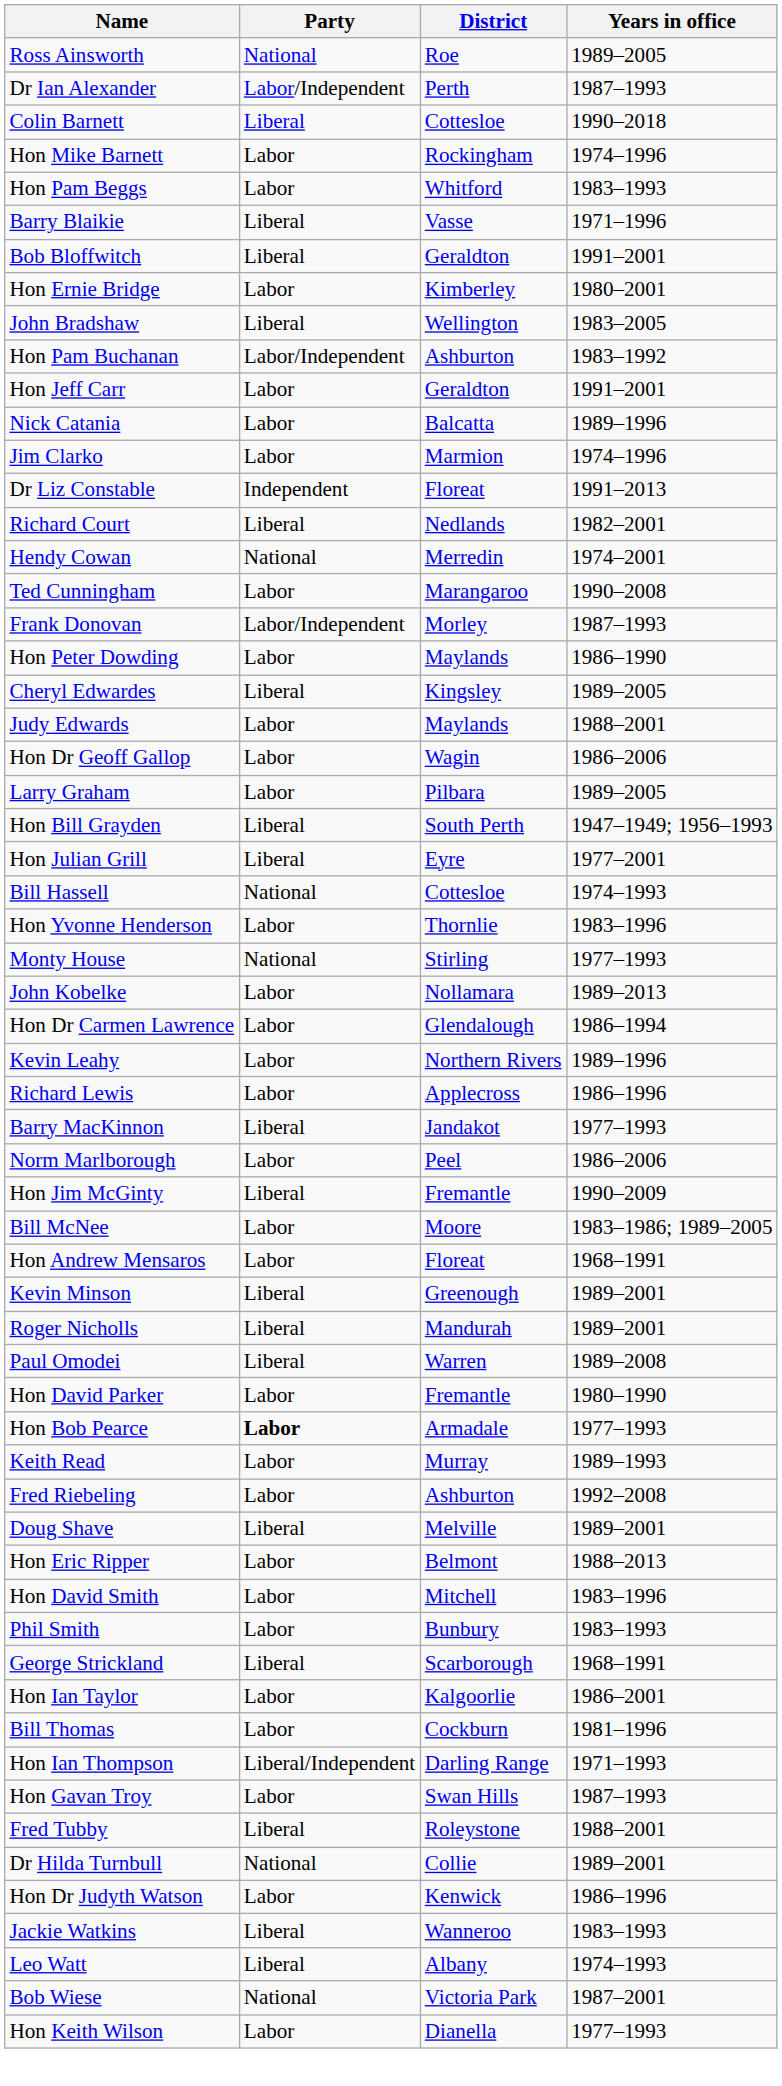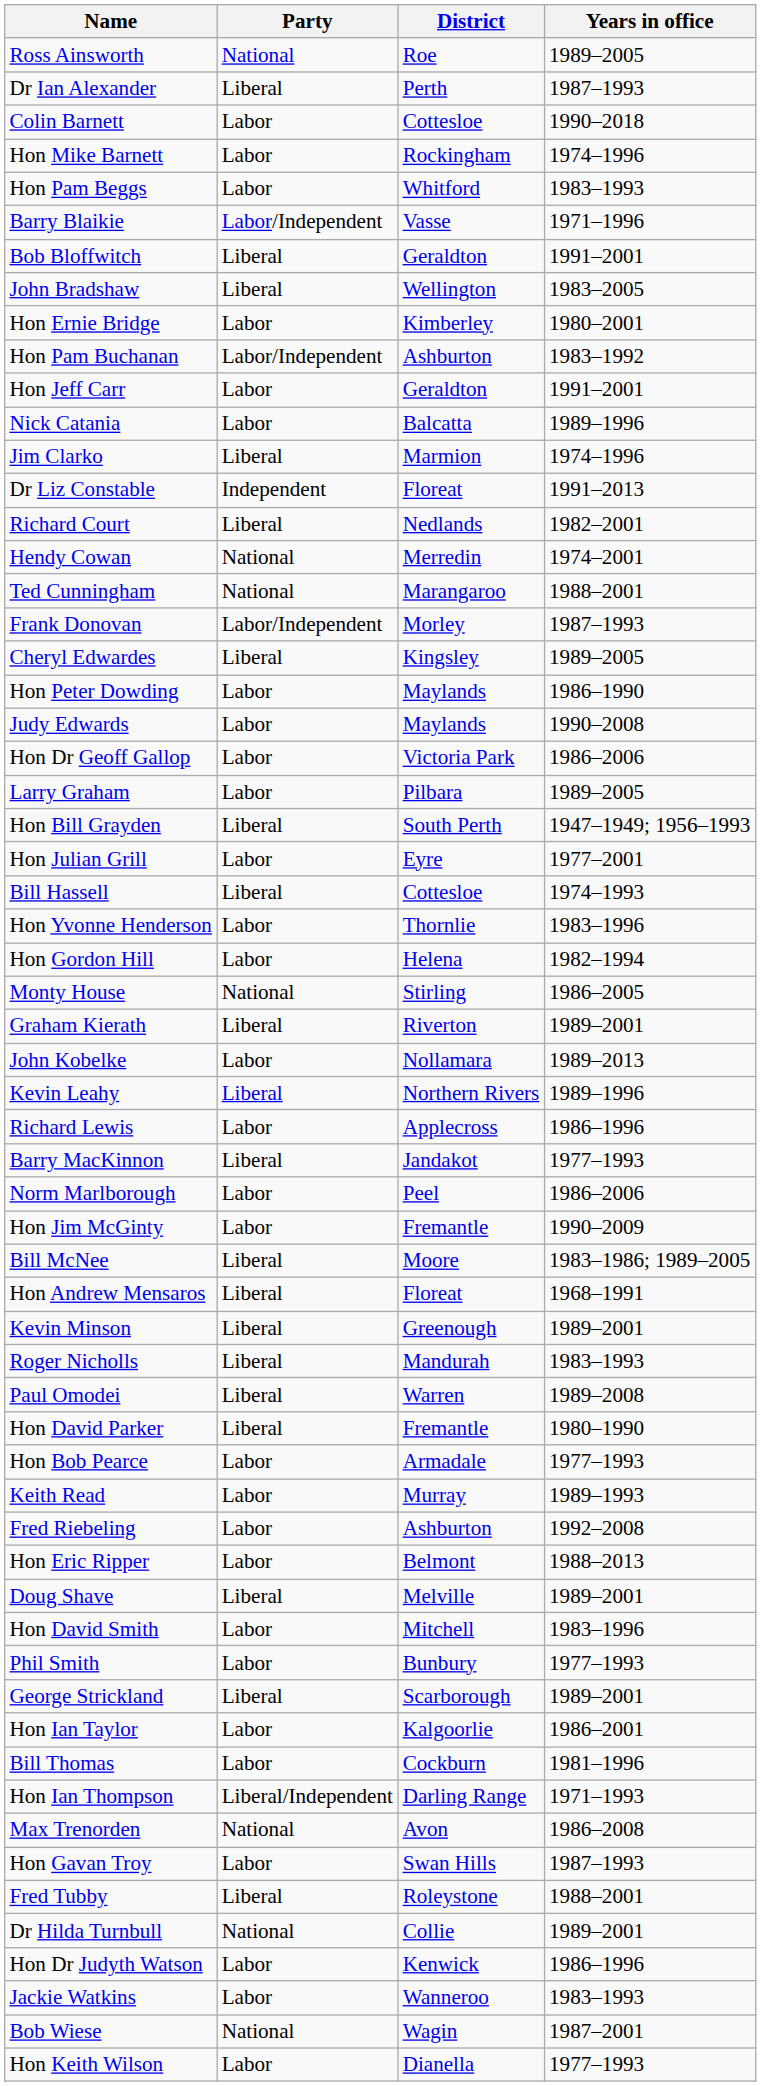 <table class="wikitable sortable">
 <tr>
 <th><strong>Name</strong></th>
 <th><strong>Party</strong></th>
 <th><strong><a href='#'>District</a></strong></th>
 <th><strong>Years in office</strong></th>
 </tr>
 <tr>
 <td><a href='#'>Ross Ainsworth</a></td>
 <td><a href='#'>National</a></td>
 <td><a href='#'>Roe</a></td>
 <td>1989–2005</td>
 </tr>
 <tr>
 <td>Dr <a href='#'>Ian Alexander</a></td>
-<td><a href='#'>Labor</a>/Independent</td>
+<td>Liberal</td>
 <td><a href='#'>Perth</a></td>
 <td>1987–1993</td>
 </tr>
 <tr>
 <td><a href='#'>Colin Barnett</a></td>
-<td><a href='#'>Liberal</a></td>
+<td>Labor</td>
 <td><a href='#'>Cottesloe</a></td>
 <td>1990–2018</td>
 </tr>
 <tr>
 <td>Hon <a href='#'>Mike Barnett</a></td>
 <td>Labor</td>
 <td><a href='#'>Rockingham</a></td>
 <td>1974–1996</td>
 </tr>
 <tr>
 <td>Hon <a href='#'>Pam Beggs</a></td>
 <td>Labor</td>
 <td><a href='#'>Whitford</a></td>
 <td>1983–1993</td>
 </tr>
 <tr>
 <td><a href='#'>Barry Blaikie</a></td>
-<td>Liberal</td>
+<td><a href='#'>Labor</a>/Independent</td>
 <td><a href='#'>Vasse</a></td>
 <td>1971–1996</td>
 </tr>
 <tr>
 <td><a href='#'>Bob Bloffwitch</a></td>
 <td>Liberal</td>
 <td><a href='#'>Geraldton</a></td>
 <td>1991–2001</td>
 </tr>
 <tr>
+<td><a href='#'>John Bradshaw</a></td>
+<td>Liberal</td>
+<td><a href='#'>Wellington</a></td>
+<td>1983–2005</td>
+</tr>
+<tr>
 <td>Hon <a href='#'>Ernie Bridge</a></td>
 <td>Labor</td>
 <td><a href='#'>Kimberley</a></td>
 <td>1980–2001</td>
-</tr>
-<tr>
-<td><a href='#'>John Bradshaw</a></td>
-<td>Liberal</td>
-<td><a href='#'>Wellington</a></td>
-<td>1983–2005</td>
 </tr>
 <tr>
 <td>Hon <a href='#'>Pam Buchanan</a></td>
 <td>Labor/Independent</td>
 <td><a href='#'>Ashburton</a></td>
 <td>1983–1992</td>
 </tr>
 <tr>
 <td>Hon <a href='#'>Jeff Carr</a></td>
 <td>Labor</td>
 <td><a href='#'>Geraldton</a></td>
 <td>1991–2001</td>
 </tr>
 <tr>
 <td><a href='#'>Nick Catania</a></td>
 <td>Labor</td>
 <td><a href='#'>Balcatta</a></td>
 <td>1989–1996</td>
 </tr>
 <tr>
 <td><a href='#'>Jim Clarko</a></td>
-<td>Labor</td>
+<td>Liberal</td>
 <td><a href='#'>Marmion</a></td>
 <td>1974–1996</td>
 </tr>
 <tr>
 <td>Dr <a href='#'>Liz Constable</a></td>
 <td>Independent</td>
 <td><a href='#'>Floreat</a></td>
 <td>1991–2013</td>
 </tr>
 <tr>
 <td><a href='#'>Richard Court</a></td>
 <td>Liberal</td>
 <td><a href='#'>Nedlands</a></td>
 <td>1982–2001</td>
 </tr>
 <tr>
 <td><a href='#'>Hendy Cowan</a></td>
 <td>National</td>
 <td><a href='#'>Merredin</a></td>
 <td>1974–2001</td>
 </tr>
 <tr>
 <td><a href='#'>Ted Cunningham</a></td>
-<td>Labor</td>
+<td>National</td>
 <td><a href='#'>Marangaroo</a></td>
-<td>1990–2008</td>
+<td>1988–2001</td>
 </tr>
 <tr>
 <td><a href='#'>Frank Donovan</a></td>
 <td>Labor/Independent</td>
 <td><a href='#'>Morley</a></td>
 <td>1987–1993</td>
 </tr>
 <tr>
+<td><a href='#'>Cheryl Edwardes</a></td>
+<td>Liberal</td>
+<td><a href='#'>Kingsley</a></td>
+<td>1989–2005</td>
+</tr>
+<tr>
 <td>Hon <a href='#'>Peter Dowding</a></td>
 <td>Labor</td>
 <td><a href='#'>Maylands</a></td>
 <td>1986–1990</td>
 </tr>
 <tr>
-<td><a href='#'>Cheryl Edwardes</a></td>
-<td>Liberal</td>
-<td><a href='#'>Kingsley</a></td>
-<td>1989–2005</td>
-</tr>
-<tr>
 <td><a href='#'>Judy Edwards</a></td>
 <td>Labor</td>
 <td><a href='#'>Maylands</a></td>
-<td>1988–2001</td>
+<td>1990–2008</td>
 </tr>
 <tr>
 <td>Hon Dr <a href='#'>Geoff Gallop</a></td>
 <td>Labor</td>
-<td><a href='#'>Wagin</a></td>
+<td><a href='#'>Victoria Park</a></td>
 <td>1986–2006</td>
 </tr>
 <tr>
 <td><a href='#'>Larry Graham</a></td>
 <td>Labor</td>
 <td><a href='#'>Pilbara</a></td>
 <td>1989–2005</td>
 </tr>
 <tr>
 <td>Hon <a href='#'>Bill Grayden</a></td>
 <td>Liberal</td>
 <td><a href='#'>South Perth</a></td>
 <td>1947–1949; 1956–1993</td>
 </tr>
 <tr>
 <td>Hon <a href='#'>Julian Grill</a></td>
-<td>Liberal</td>
+<td>Labor</td>
 <td><a href='#'>Eyre</a></td>
 <td>1977–2001</td>
 </tr>
 <tr>
 <td><a href='#'>Bill Hassell</a></td>
-<td>National</td>
+<td>Liberal</td>
 <td><a href='#'>Cottesloe</a></td>
 <td>1974–1993</td>
 </tr>
 <tr>
 <td>Hon <a href='#'>Yvonne Henderson</a></td>
 <td>Labor</td>
 <td><a href='#'>Thornlie</a></td>
 <td>1983–1996</td>
 </tr>
 <tr>
+<td>Hon <a href='#'>Gordon Hill</a></td>
+<td>Labor</td>
+<td><a href='#'>Helena</a></td>
+<td>1982–1994</td>
+</tr>
+<tr>
 <td><a href='#'>Monty House</a></td>
 <td>National</td>
 <td><a href='#'>Stirling</a></td>
-<td>1977–1993</td>
+<td>1986–2005</td>
+</tr>
+<tr>
+<td><a href='#'>Graham Kierath</a></td>
+<td>Liberal</td>
+<td><a href='#'>Riverton</a></td>
+<td>1989–2001</td>
 </tr>
 <tr>
 <td><a href='#'>John Kobelke</a></td>
 <td>Labor</td>
 <td><a href='#'>Nollamara</a></td>
 <td>1989–2013</td>
 </tr>
 <tr>
-<td>Hon Dr <a href='#'>Carmen Lawrence</a></td>
-<td>Labor</td>
-<td><a href='#'>Glendalough</a></td>
-<td>1986–1994</td>
-</tr>
-<tr>
 <td><a href='#'>Kevin Leahy</a></td>
-<td>Labor</td>
+<td><a href='#'>Liberal</a></td>
 <td><a href='#'>Northern Rivers</a></td>
 <td>1989–1996</td>
 </tr>
 <tr>
 <td><a href='#'>Richard Lewis</a></td>
 <td>Labor</td>
 <td><a href='#'>Applecross</a></td>
 <td>1986–1996</td>
 </tr>
 <tr>
 <td><a href='#'>Barry MacKinnon</a></td>
 <td>Liberal</td>
 <td><a href='#'>Jandakot</a></td>
 <td>1977–1993</td>
 </tr>
 <tr>
 <td><a href='#'>Norm Marlborough</a></td>
 <td>Labor</td>
 <td><a href='#'>Peel</a></td>
 <td>1986–2006</td>
 </tr>
 <tr>
 <td>Hon <a href='#'>Jim McGinty</a></td>
-<td>Liberal</td>
+<td>Labor</td>
 <td><a href='#'>Fremantle</a></td>
 <td>1990–2009</td>
 </tr>
 <tr>
 <td><a href='#'>Bill McNee</a></td>
-<td>Labor</td>
+<td>Liberal</td>
 <td><a href='#'>Moore</a></td>
 <td>1983–1986; 1989–2005</td>
 </tr>
 <tr>
 <td>Hon <a href='#'>Andrew Mensaros</a></td>
-<td>Labor</td>
+<td>Liberal</td>
 <td><a href='#'>Floreat</a></td>
 <td>1968–1991</td>
 </tr>
 <tr>
 <td><a href='#'>Kevin Minson</a></td>
 <td>Liberal</td>
 <td><a href='#'>Greenough</a></td>
 <td>1989–2001</td>
 </tr>
 <tr>
 <td><a href='#'>Roger Nicholls</a></td>
 <td>Liberal</td>
 <td><a href='#'>Mandurah</a></td>
-<td>1989–2001</td>
+<td>1983–1993</td>
 </tr>
 <tr>
 <td><a href='#'>Paul Omodei</a></td>
 <td>Liberal</td>
 <td><a href='#'>Warren</a></td>
 <td>1989–2008</td>
 </tr>
 <tr>
 <td>Hon <a href='#'>David Parker</a></td>
-<td>Labor</td>
+<td>Liberal</td>
 <td><a href='#'>Fremantle</a></td>
 <td>1980–1990</td>
 </tr>
 <tr>
 <td>Hon <a href='#'>Bob Pearce</a></td>
-<td><strong>Labor</strong></td>
+<td>Labor</td>
 <td><a href='#'>Armadale</a></td>
 <td>1977–1993</td>
 </tr>
 <tr>
 <td><a href='#'>Keith Read</a></td>
 <td>Labor</td>
 <td><a href='#'>Murray</a></td>
 <td>1989–1993</td>
 </tr>
 <tr>
 <td><a href='#'>Fred Riebeling</a></td>
 <td>Labor</td>
 <td><a href='#'>Ashburton</a></td>
 <td>1992–2008</td>
 </tr>
 <tr>
+<td>Hon <a href='#'>Eric Ripper</a></td>
+<td>Labor</td>
+<td><a href='#'>Belmont</a></td>
+<td>1988–2013</td>
+</tr>
+<tr>
 <td><a href='#'>Doug Shave</a></td>
 <td>Liberal</td>
 <td><a href='#'>Melville</a></td>
 <td>1989–2001</td>
-</tr>
-<tr>
-<td>Hon <a href='#'>Eric Ripper</a></td>
-<td>Labor</td>
-<td><a href='#'>Belmont</a></td>
-<td>1988–2013</td>
 </tr>
 <tr>
 <td>Hon <a href='#'>David Smith</a></td>
 <td>Labor</td>
 <td><a href='#'>Mitchell</a></td>
 <td>1983–1996</td>
 </tr>
 <tr>
 <td><a href='#'>Phil Smith</a></td>
 <td>Labor</td>
 <td><a href='#'>Bunbury</a></td>
-<td>1983–1993</td>
+<td>1977–1993</td>
 </tr>
 <tr>
 <td><a href='#'>George Strickland</a></td>
 <td>Liberal</td>
 <td><a href='#'>Scarborough</a></td>
-<td>1968–1991</td>
+<td>1989–2001</td>
 </tr>
 <tr>
 <td>Hon <a href='#'>Ian Taylor</a></td>
 <td>Labor</td>
 <td><a href='#'>Kalgoorlie</a></td>
 <td>1986–2001</td>
 </tr>
 <tr>
 <td><a href='#'>Bill Thomas</a></td>
 <td>Labor</td>
 <td><a href='#'>Cockburn</a></td>
 <td>1981–1996</td>
 </tr>
 <tr>
 <td>Hon <a href='#'>Ian Thompson</a></td>
 <td>Liberal/Independent</td>
 <td><a href='#'>Darling Range</a></td>
 <td>1971–1993</td>
+</tr>
+<tr>
+<td><a href='#'>Max Trenorden</a></td>
+<td>National</td>
+<td><a href='#'>Avon</a></td>
+<td>1986–2008</td>
 </tr>
 <tr>
 <td>Hon <a href='#'>Gavan Troy</a></td>
 <td>Labor</td>
 <td><a href='#'>Swan Hills</a></td>
 <td>1987–1993</td>
 </tr>
 <tr>
 <td><a href='#'>Fred Tubby</a></td>
 <td>Liberal</td>
 <td><a href='#'>Roleystone</a></td>
 <td>1988–2001</td>
 </tr>
 <tr>
 <td>Dr <a href='#'>Hilda Turnbull</a></td>
 <td>National</td>
 <td><a href='#'>Collie</a></td>
 <td>1989–2001</td>
 </tr>
 <tr>
 <td>Hon Dr <a href='#'>Judyth Watson</a></td>
 <td>Labor</td>
 <td><a href='#'>Kenwick</a></td>
 <td>1986–1996</td>
 </tr>
 <tr>
 <td><a href='#'>Jackie Watkins</a></td>
-<td>Liberal</td>
+<td>Labor</td>
 <td><a href='#'>Wanneroo</a></td>
 <td>1983–1993</td>
 </tr>
 <tr>
-<td><a href='#'>Leo Watt</a></td>
-<td>Liberal</td>
-<td><a href='#'>Albany</a></td>
-<td>1974–1993</td>
-</tr>
-<tr>
 <td><a href='#'>Bob Wiese</a></td>
 <td>National</td>
-<td><a href='#'>Victoria Park</a></td>
+<td><a href='#'>Wagin</a></td>
 <td>1987–2001</td>
 </tr>
 <tr>
 <td>Hon <a href='#'>Keith Wilson</a></td>
 <td>Labor</td>
 <td><a href='#'>Dianella</a></td>
 <td>1977–1993</td>
 </tr>
 </table>
